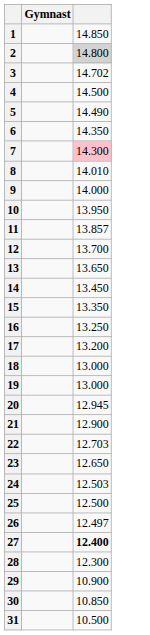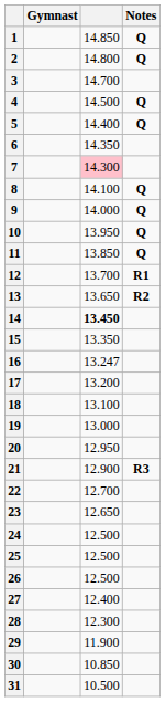 <table class="wikitable sortable" style="text-align:center; font-size:95%;">
 <tr>
 <th></th>
 <th>Gymnast</th>
 <th></th>
+<th>Notes</th>
 </tr>
 <tr>
 <th>1</th>
 <td align=left></td>
 <td>14.850</td>
+<td><strong>Q</strong></td>
 </tr>
 <tr>
 <th>2</th>
 <td align=left></td>
-<td style="background: lightgrey;">14.800</td>
+<td>14.800</td>
+<td><strong>Q</strong></td>
 </tr>
 <tr>
 <th>3</th>
 <td align=left></td>
-<td>14.702</td>
+<td>14.700</td>
+<td></td>
 </tr>
 <tr>
 <th>4</th>
 <td align=left></td>
 <td>14.500</td>
+<td><strong>Q</strong></td>
 </tr>
 <tr>
 <th>5</th>
 <td align=left></td>
-<td>14.490</td>
+<td>14.400</td>
+<td><strong>Q</strong></td>
 </tr>
 <tr>
 <th>6</th>
 <td align=left></td>
 <td>14.350</td>
+<td></td>
 </tr>
 <tr>
 <th>7</th>
 <td align=left></td>
 <td style="background: pink;">14.300</td>
+<td></td>
 </tr>
 <tr>
 <th>8</th>
 <td align=left></td>
-<td>14.010</td>
+<td>14.100</td>
+<td><strong>Q</strong></td>
 </tr>
 <tr>
 <th>9</th>
 <td align=left></td>
 <td>14.000</td>
+<td><strong>Q</strong></td>
 </tr>
 <tr>
 <th>10</th>
 <td align=left></td>
 <td>13.950</td>
+<td><strong>Q</strong></td>
 </tr>
 <tr>
 <th>11</th>
 <td align=left></td>
-<td>13.857</td>
+<td>13.850</td>
+<td><strong>Q</strong></td>
 </tr>
 <tr>
 <th>12</th>
 <td align=left></td>
 <td>13.700</td>
+<td><strong>R1</strong></td>
 </tr>
 <tr>
 <th>13</th>
 <td align=left></td>
 <td>13.650</td>
+<td><strong>R2</strong></td>
 </tr>
 <tr>
 <th>14</th>
 <td align=left></td>
-<td>13.450</td>
+<td><strong>13.450</strong></td>
+<td></td>
 </tr>
 <tr>
 <th>15</th>
 <td align=left></td>
 <td>13.350</td>
+<td></td>
 </tr>
 <tr>
 <th>16</th>
 <td align=left></td>
-<td>13.250</td>
+<td>13.247</td>
+<td></td>
 </tr>
 <tr>
 <th>17</th>
 <td align=left></td>
 <td>13.200</td>
+<td></td>
 </tr>
 <tr>
 <th>18</th>
 <td align=left></td>
-<td>13.000</td>
+<td>13.100</td>
+<td></td>
 </tr>
 <tr>
 <th>19</th>
 <td align=left></td>
 <td>13.000</td>
+<td></td>
 </tr>
 <tr>
 <th>20</th>
 <td align=left></td>
-<td>12.945</td>
+<td>12.950</td>
+<td></td>
 </tr>
 <tr>
 <th>21</th>
 <td align=left></td>
 <td>12.900</td>
+<td><strong>R3</strong></td>
 </tr>
 <tr>
 <th>22</th>
 <td align=left></td>
-<td>12.703</td>
+<td>12.700</td>
+<td></td>
 </tr>
 <tr>
 <th>23</th>
 <td align=left></td>
 <td>12.650</td>
+<td></td>
 </tr>
 <tr>
 <th>24</th>
 <td align=left></td>
-<td>12.503</td>
+<td>12.500</td>
+<td></td>
 </tr>
 <tr>
 <th>25</th>
 <td align=left></td>
 <td>12.500</td>
+<td></td>
 </tr>
 <tr>
 <th>26</th>
 <td align=left></td>
-<td>12.497</td>
+<td>12.500</td>
+<td></td>
 </tr>
 <tr>
 <th>27</th>
 <td align=left></td>
-<td><strong>12.400</strong></td>
+<td>12.400</td>
+<td></td>
 </tr>
 <tr>
 <th>28</th>
 <td align=left></td>
 <td>12.300</td>
+<td></td>
 </tr>
 <tr>
 <th>29</th>
 <td align=left></td>
-<td>10.900</td>
+<td>11.900</td>
+<td></td>
 </tr>
 <tr>
 <th>30</th>
 <td align=left></td>
 <td>10.850</td>
+<td></td>
 </tr>
 <tr>
 <th>31</th>
 <td align=left></td>
 <td>10.500</td>
+<td></td>
 </tr>
 </table>
